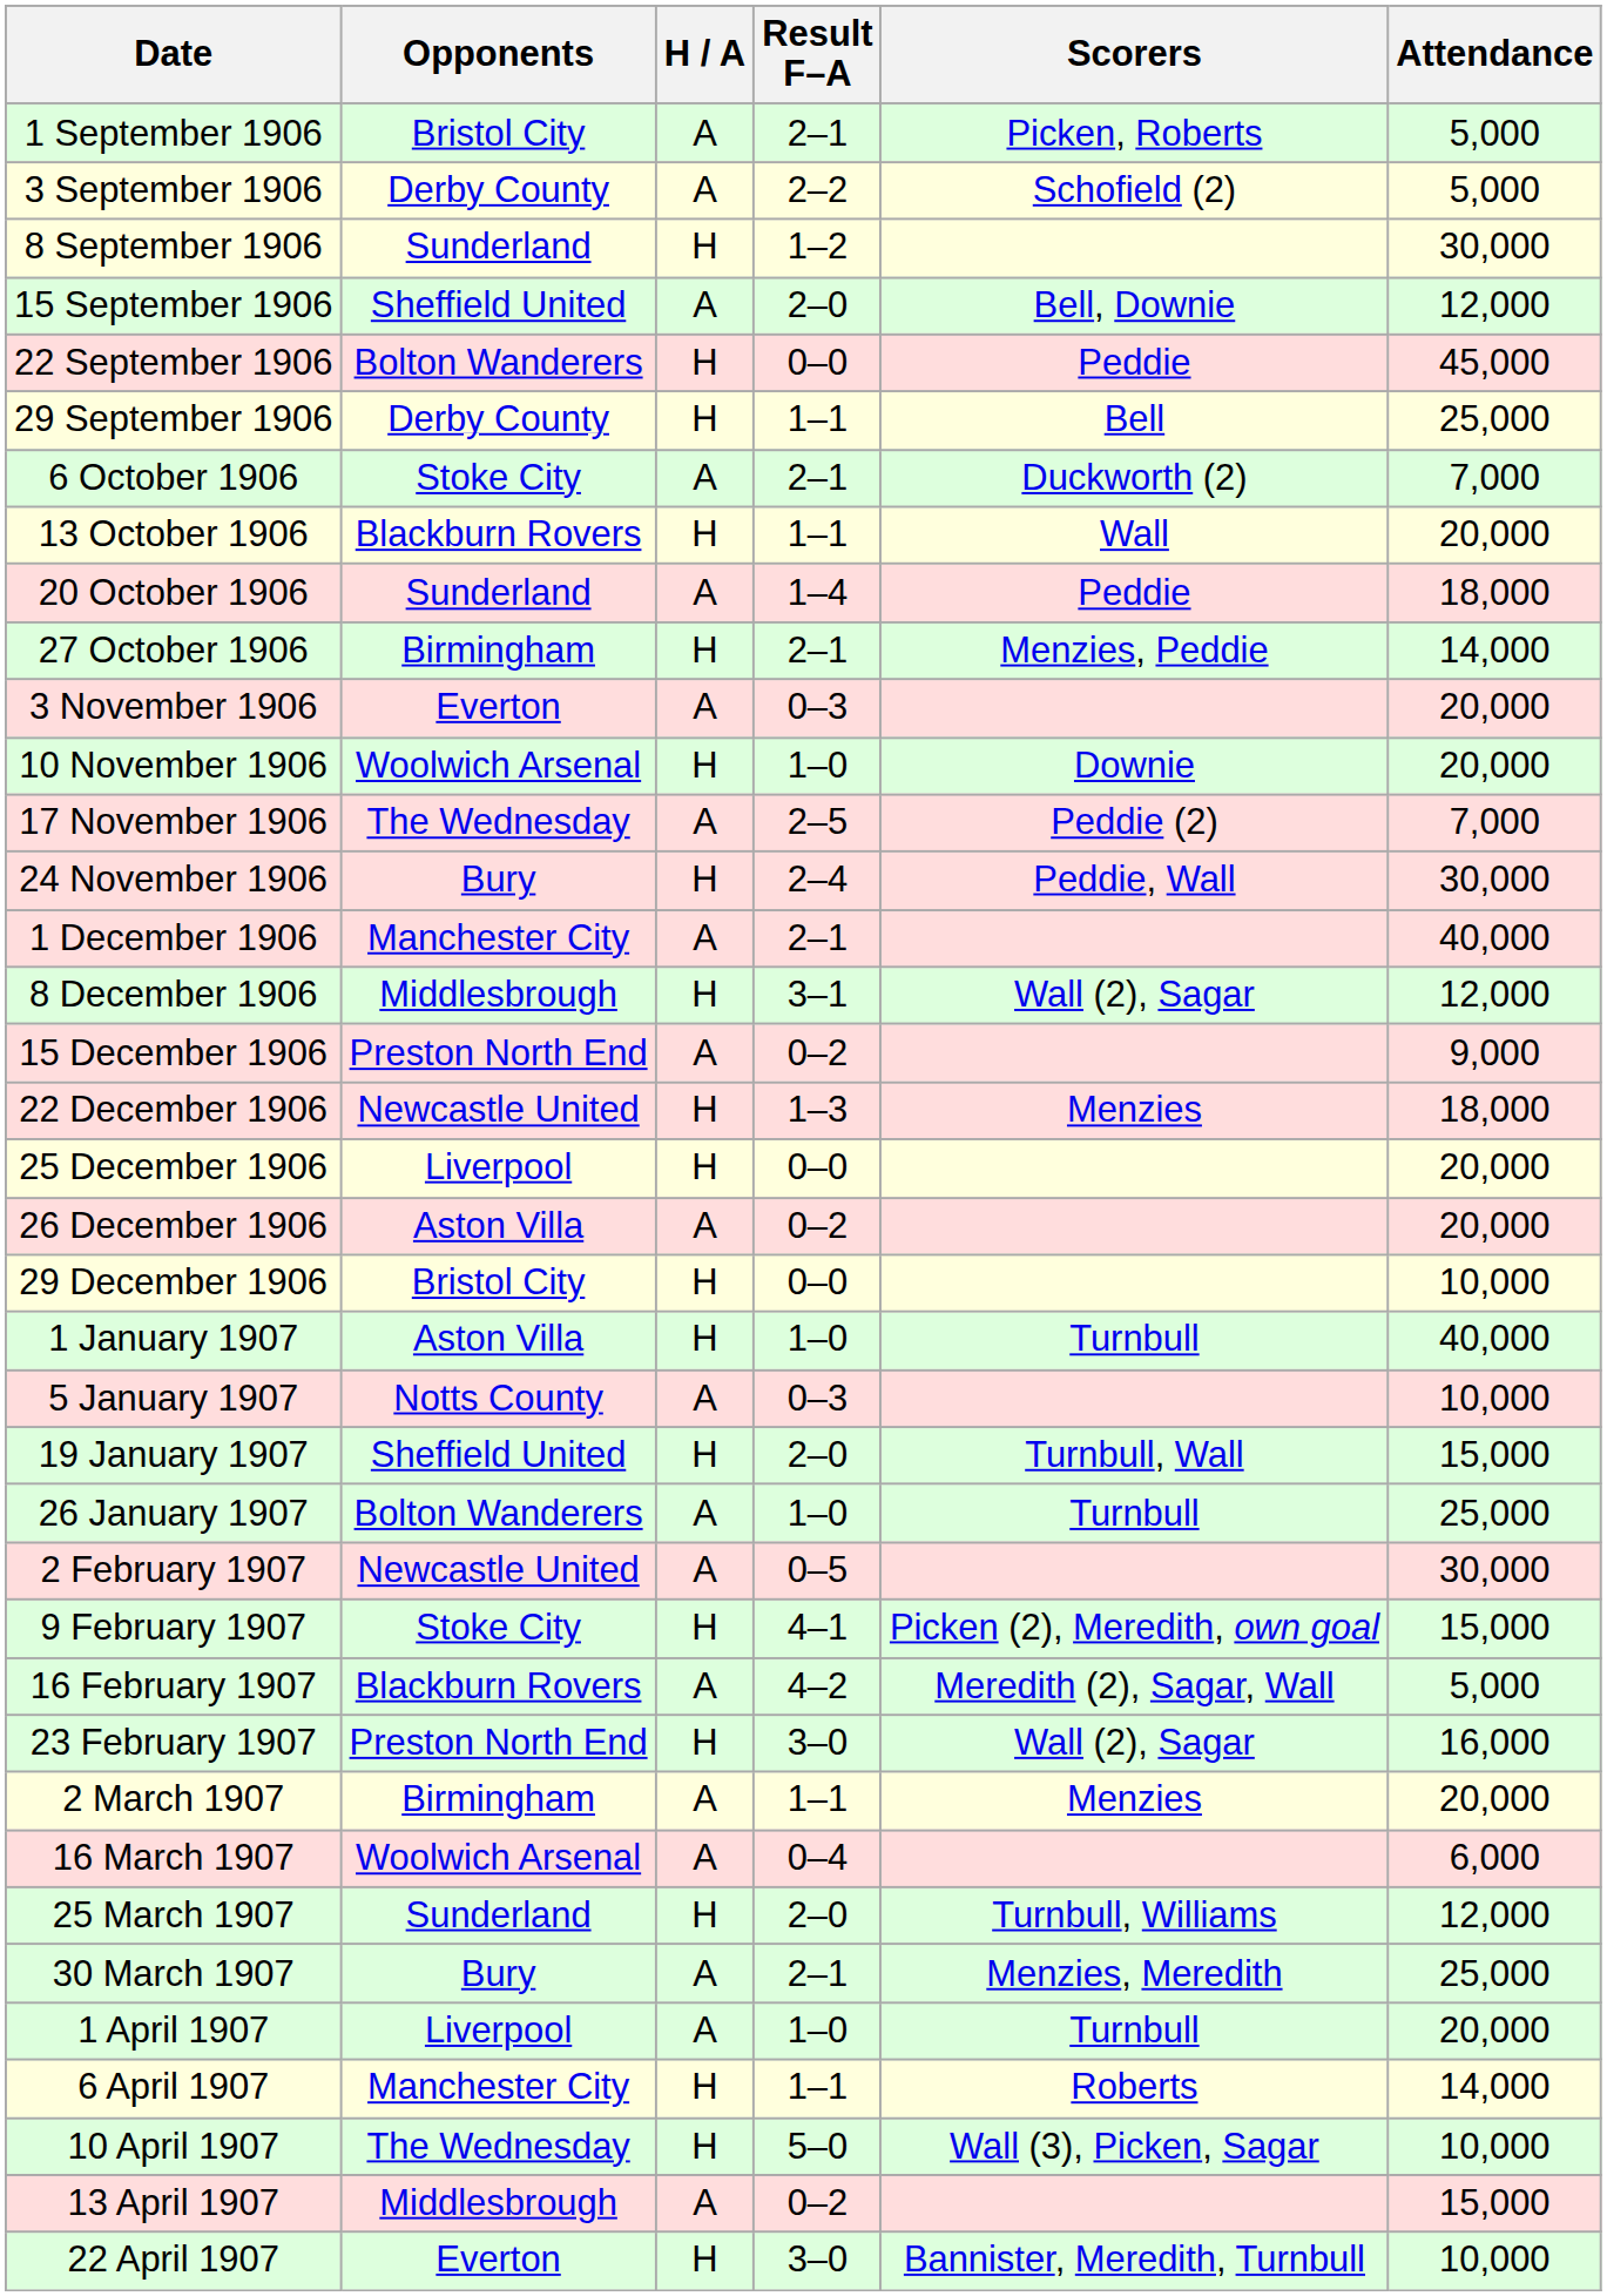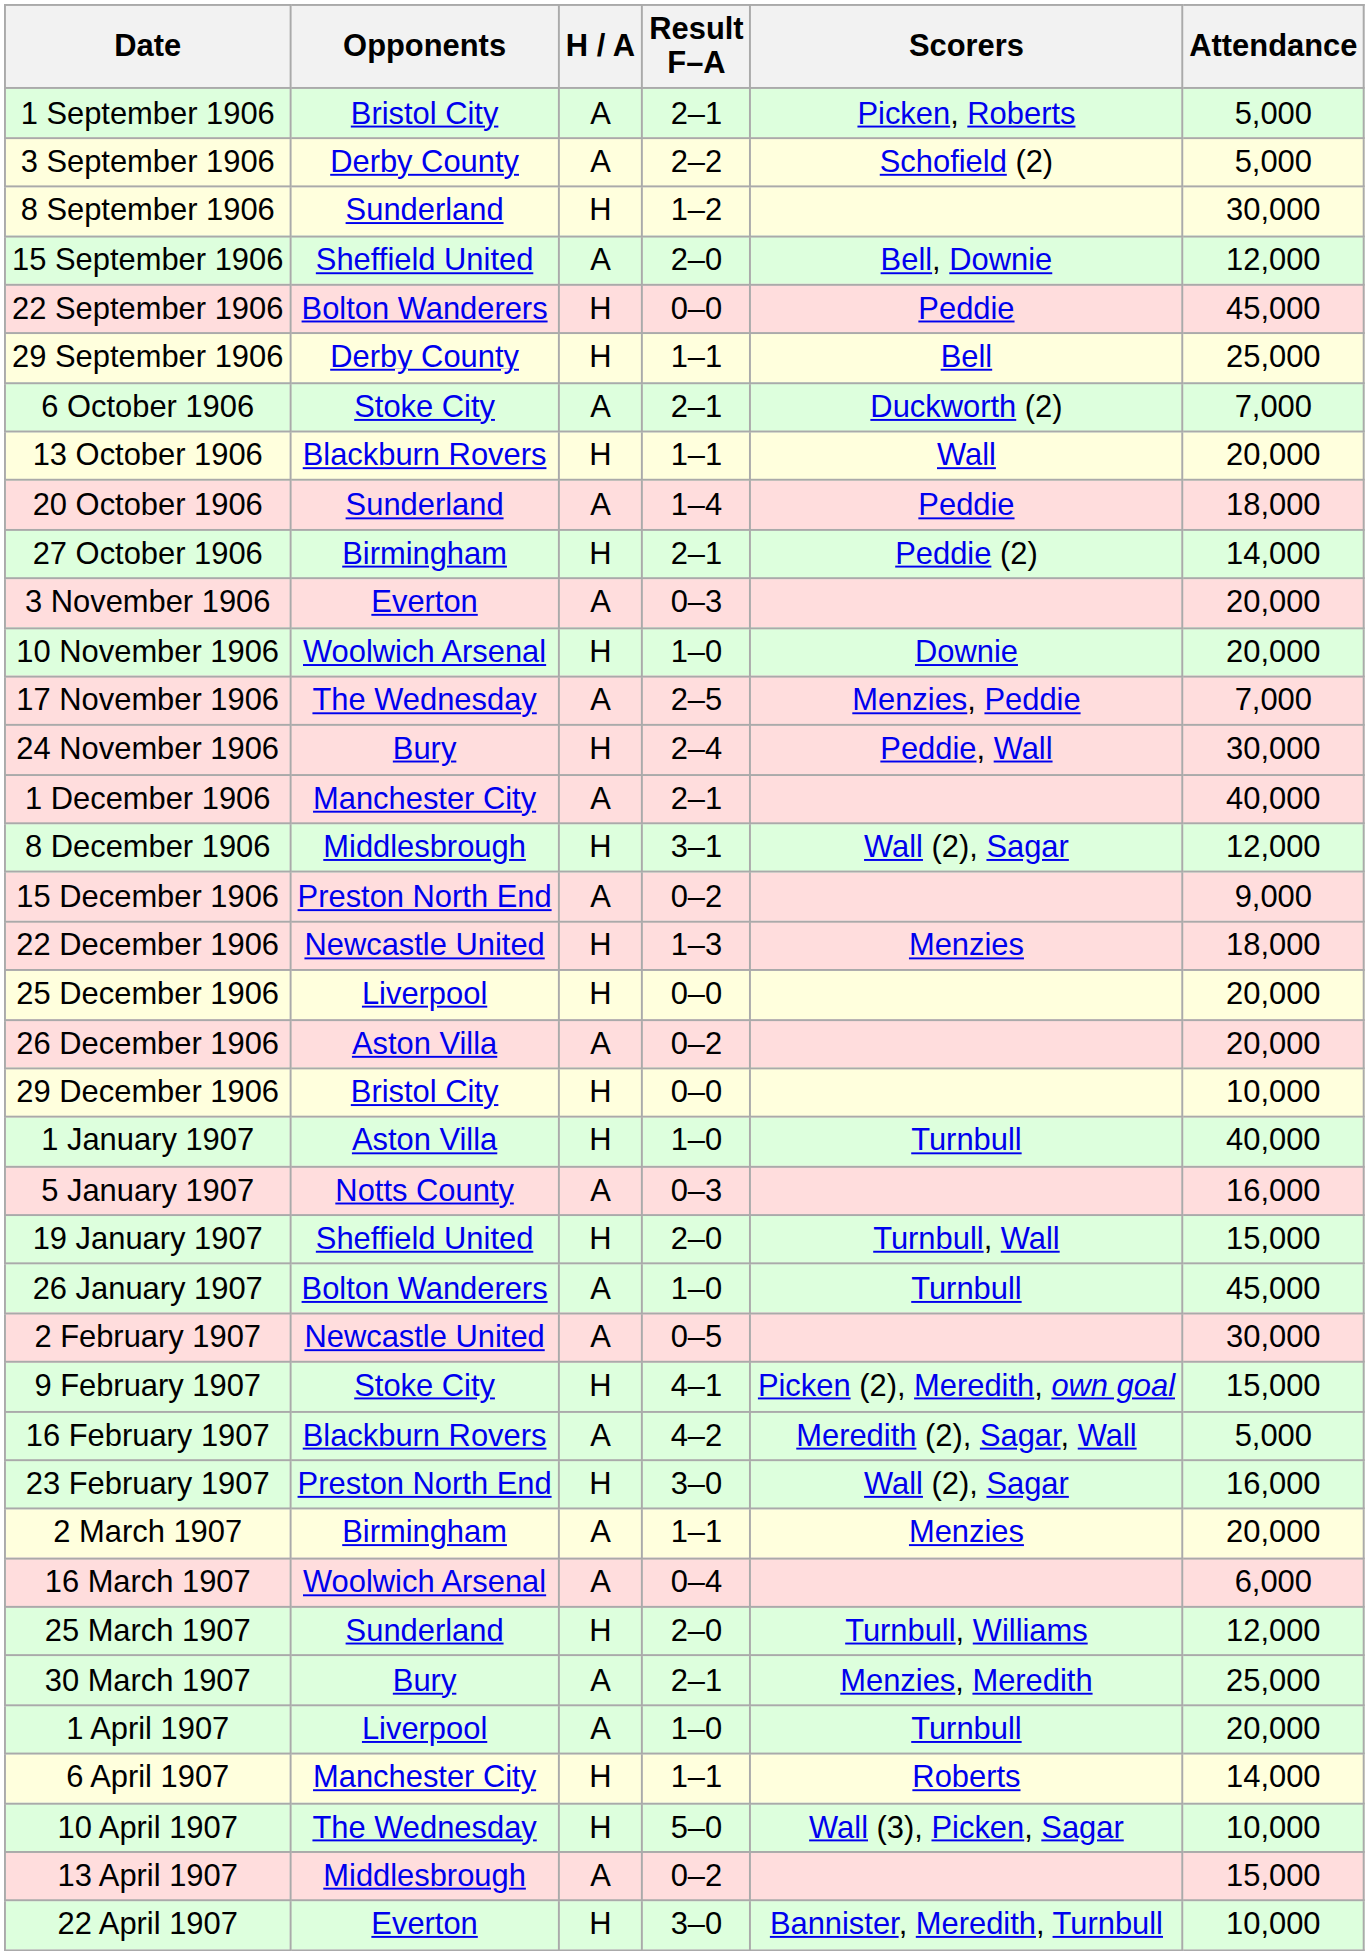 <table class="wikitable" style="text-align:center">
 <tr>
 <th>Date</th>
 <th>Opponents</th>
 <th>H / A</th>
 <th>Result<br>F–A</th>
 <th>Scorers</th>
 <th>Attendance</th>
 </tr>
 <tr bgcolor="#ddffdd">
 <td>1 September 1906</td>
 <td><a href='#'>Bristol City</a></td>
 <td>A</td>
 <td>2–1</td>
 <td><a href='#'>Picken</a>, <a href='#'>Roberts</a></td>
 <td>5,000</td>
 </tr>
 <tr bgcolor="#ffffdd">
 <td>3 September 1906</td>
 <td><a href='#'>Derby County</a></td>
 <td>A</td>
 <td>2–2</td>
 <td><a href='#'>Schofield</a> (2)</td>
 <td>5,000</td>
 </tr>
 <tr bgcolor="#ffffdd">
 <td>8 September 1906</td>
 <td><a href='#'>Sunderland</a></td>
 <td>H</td>
 <td>1–2</td>
 <td></td>
 <td>30,000</td>
 </tr>
 <tr bgcolor="#ddffdd">
 <td>15 September 1906</td>
 <td><a href='#'>Sheffield United</a></td>
 <td>A</td>
 <td>2–0</td>
 <td><a href='#'>Bell</a>, <a href='#'>Downie</a></td>
 <td>12,000</td>
 </tr>
 <tr bgcolor="#ffdddd">
 <td>22 September 1906</td>
 <td><a href='#'>Bolton Wanderers</a></td>
 <td>H</td>
 <td>0–0</td>
 <td><a href='#'>Peddie</a></td>
 <td>45,000</td>
 </tr>
 <tr bgcolor="#ffffdd">
 <td>29 September 1906</td>
 <td><a href='#'>Derby County</a></td>
 <td>H</td>
 <td>1–1</td>
 <td><a href='#'>Bell</a></td>
 <td>25,000</td>
 </tr>
 <tr bgcolor="#ddffdd">
 <td>6 October 1906</td>
 <td><a href='#'>Stoke City</a></td>
 <td>A</td>
 <td>2–1</td>
 <td><a href='#'>Duckworth</a> (2)</td>
 <td>7,000</td>
 </tr>
 <tr bgcolor="#ffffdd">
 <td>13 October 1906</td>
 <td><a href='#'>Blackburn Rovers</a></td>
 <td>H</td>
 <td>1–1</td>
 <td><a href='#'>Wall</a></td>
 <td>20,000</td>
 </tr>
 <tr bgcolor="#ffdddd">
 <td>20 October 1906</td>
 <td><a href='#'>Sunderland</a></td>
 <td>A</td>
 <td>1–4</td>
 <td><a href='#'>Peddie</a></td>
 <td>18,000</td>
 </tr>
 <tr bgcolor="#ddffdd">
 <td>27 October 1906</td>
 <td><a href='#'>Birmingham</a></td>
 <td>H</td>
 <td>2–1</td>
-<td><a href='#'>Menzies</a>, <a href='#'>Peddie</a></td>
+<td><a href='#'>Peddie</a> (2)</td>
 <td>14,000</td>
 </tr>
 <tr bgcolor="#ffdddd">
 <td>3 November 1906</td>
 <td><a href='#'>Everton</a></td>
 <td>A</td>
 <td>0–3</td>
 <td></td>
 <td>20,000</td>
 </tr>
 <tr bgcolor="#ddffdd">
 <td>10 November 1906</td>
 <td><a href='#'>Woolwich Arsenal</a></td>
 <td>H</td>
 <td>1–0</td>
 <td><a href='#'>Downie</a></td>
 <td>20,000</td>
 </tr>
 <tr bgcolor="#ffdddd">
 <td>17 November 1906</td>
 <td><a href='#'>The Wednesday</a></td>
 <td>A</td>
 <td>2–5</td>
-<td><a href='#'>Peddie</a> (2)</td>
+<td><a href='#'>Menzies</a>, <a href='#'>Peddie</a></td>
 <td>7,000</td>
 </tr>
 <tr bgcolor="#ffdddd">
 <td>24 November 1906</td>
 <td><a href='#'>Bury</a></td>
 <td>H</td>
 <td>2–4</td>
 <td><a href='#'>Peddie</a>, <a href='#'>Wall</a></td>
 <td>30,000</td>
 </tr>
 <tr bgcolor="#ffdddd">
 <td>1 December 1906</td>
 <td><a href='#'>Manchester City</a></td>
 <td>A</td>
 <td>2–1</td>
 <td></td>
 <td>40,000</td>
 </tr>
 <tr bgcolor="#ddffdd">
 <td>8 December 1906</td>
 <td><a href='#'>Middlesbrough</a></td>
 <td>H</td>
 <td>3–1</td>
 <td><a href='#'>Wall</a> (2), <a href='#'>Sagar</a></td>
 <td>12,000</td>
 </tr>
 <tr bgcolor="#ffdddd">
 <td>15 December 1906</td>
 <td><a href='#'>Preston North End</a></td>
 <td>A</td>
 <td>0–2</td>
 <td></td>
 <td>9,000</td>
 </tr>
 <tr bgcolor="#ffdddd">
 <td>22 December 1906</td>
 <td><a href='#'>Newcastle United</a></td>
 <td>H</td>
 <td>1–3</td>
 <td><a href='#'>Menzies</a></td>
 <td>18,000</td>
 </tr>
 <tr bgcolor="#ffffdd">
 <td>25 December 1906</td>
 <td><a href='#'>Liverpool</a></td>
 <td>H</td>
 <td>0–0</td>
 <td></td>
 <td>20,000</td>
 </tr>
 <tr bgcolor="#ffdddd">
 <td>26 December 1906</td>
 <td><a href='#'>Aston Villa</a></td>
 <td>A</td>
 <td>0–2</td>
 <td></td>
 <td>20,000</td>
 </tr>
 <tr bgcolor="#ffffdd">
 <td>29 December 1906</td>
 <td><a href='#'>Bristol City</a></td>
 <td>H</td>
 <td>0–0</td>
 <td></td>
 <td>10,000</td>
 </tr>
 <tr bgcolor="#ddffdd">
 <td>1 January 1907</td>
 <td><a href='#'>Aston Villa</a></td>
 <td>H</td>
 <td>1–0</td>
 <td><a href='#'>Turnbull</a></td>
 <td>40,000</td>
 </tr>
 <tr bgcolor="#ffdddd">
 <td>5 January 1907</td>
 <td><a href='#'>Notts County</a></td>
 <td>A</td>
 <td>0–3</td>
 <td></td>
-<td>10,000</td>
+<td>16,000</td>
 </tr>
 <tr bgcolor="#ddffdd">
 <td>19 January 1907</td>
 <td><a href='#'>Sheffield United</a></td>
 <td>H</td>
 <td>2–0</td>
 <td><a href='#'>Turnbull</a>, <a href='#'>Wall</a></td>
 <td>15,000</td>
 </tr>
 <tr bgcolor="#ddffdd">
 <td>26 January 1907</td>
 <td><a href='#'>Bolton Wanderers</a></td>
 <td>A</td>
 <td>1–0</td>
 <td><a href='#'>Turnbull</a></td>
-<td>25,000</td>
+<td>45,000</td>
 </tr>
 <tr bgcolor="#ffdddd">
 <td>2 February 1907</td>
 <td><a href='#'>Newcastle United</a></td>
 <td>A</td>
 <td>0–5</td>
 <td></td>
 <td>30,000</td>
 </tr>
 <tr bgcolor="#ddffdd">
 <td>9 February 1907</td>
 <td><a href='#'>Stoke City</a></td>
 <td>H</td>
 <td>4–1</td>
 <td><a href='#'>Picken</a> (2), <a href='#'>Meredith</a>, <em><a href='#'>own goal</a></em></td>
 <td>15,000</td>
 </tr>
 <tr bgcolor="#ddffdd">
 <td>16 February 1907</td>
 <td><a href='#'>Blackburn Rovers</a></td>
 <td>A</td>
 <td>4–2</td>
 <td><a href='#'>Meredith</a> (2), <a href='#'>Sagar</a>, <a href='#'>Wall</a></td>
 <td>5,000</td>
 </tr>
 <tr bgcolor="#ddffdd">
 <td>23 February 1907</td>
 <td><a href='#'>Preston North End</a></td>
 <td>H</td>
 <td>3–0</td>
 <td><a href='#'>Wall</a> (2), <a href='#'>Sagar</a></td>
 <td>16,000</td>
 </tr>
 <tr bgcolor="#ffffdd">
 <td>2 March 1907</td>
 <td><a href='#'>Birmingham</a></td>
 <td>A</td>
 <td>1–1</td>
 <td><a href='#'>Menzies</a></td>
 <td>20,000</td>
 </tr>
 <tr bgcolor="#ffdddd">
 <td>16 March 1907</td>
 <td><a href='#'>Woolwich Arsenal</a></td>
 <td>A</td>
 <td>0–4</td>
 <td></td>
 <td>6,000</td>
 </tr>
 <tr bgcolor="#ddffdd">
 <td>25 March 1907</td>
 <td><a href='#'>Sunderland</a></td>
 <td>H</td>
 <td>2–0</td>
 <td><a href='#'>Turnbull</a>, <a href='#'>Williams</a></td>
 <td>12,000</td>
 </tr>
 <tr bgcolor="#ddffdd">
 <td>30 March 1907</td>
 <td><a href='#'>Bury</a></td>
 <td>A</td>
 <td>2–1</td>
 <td><a href='#'>Menzies</a>, <a href='#'>Meredith</a></td>
 <td>25,000</td>
 </tr>
 <tr bgcolor="#ddffdd">
 <td>1 April 1907</td>
 <td><a href='#'>Liverpool</a></td>
 <td>A</td>
 <td>1–0</td>
 <td><a href='#'>Turnbull</a></td>
 <td>20,000</td>
 </tr>
 <tr bgcolor="#ffffdd">
 <td>6 April 1907</td>
 <td><a href='#'>Manchester City</a></td>
 <td>H</td>
 <td>1–1</td>
 <td><a href='#'>Roberts</a></td>
 <td>14,000</td>
 </tr>
 <tr bgcolor="#ddffdd">
 <td>10 April 1907</td>
 <td><a href='#'>The Wednesday</a></td>
 <td>H</td>
 <td>5–0</td>
 <td><a href='#'>Wall</a> (3), <a href='#'>Picken</a>, <a href='#'>Sagar</a></td>
 <td>10,000</td>
 </tr>
 <tr bgcolor="#ffdddd">
 <td>13 April 1907</td>
 <td><a href='#'>Middlesbrough</a></td>
 <td>A</td>
 <td>0–2</td>
 <td></td>
 <td>15,000</td>
 </tr>
 <tr bgcolor="#ddffdd">
 <td>22 April 1907</td>
 <td><a href='#'>Everton</a></td>
 <td>H</td>
 <td>3–0</td>
 <td><a href='#'>Bannister</a>, <a href='#'>Meredith</a>, <a href='#'>Turnbull</a></td>
 <td>10,000</td>
 </tr>
 </table>
